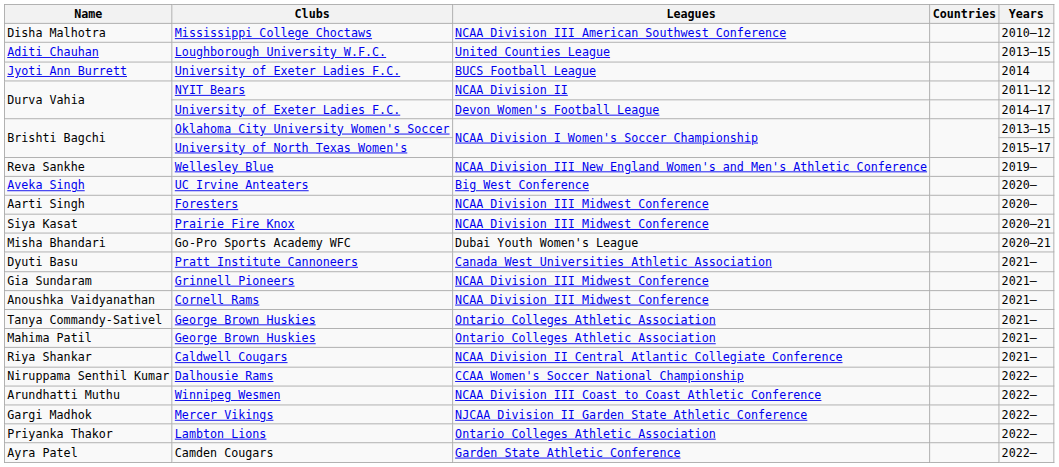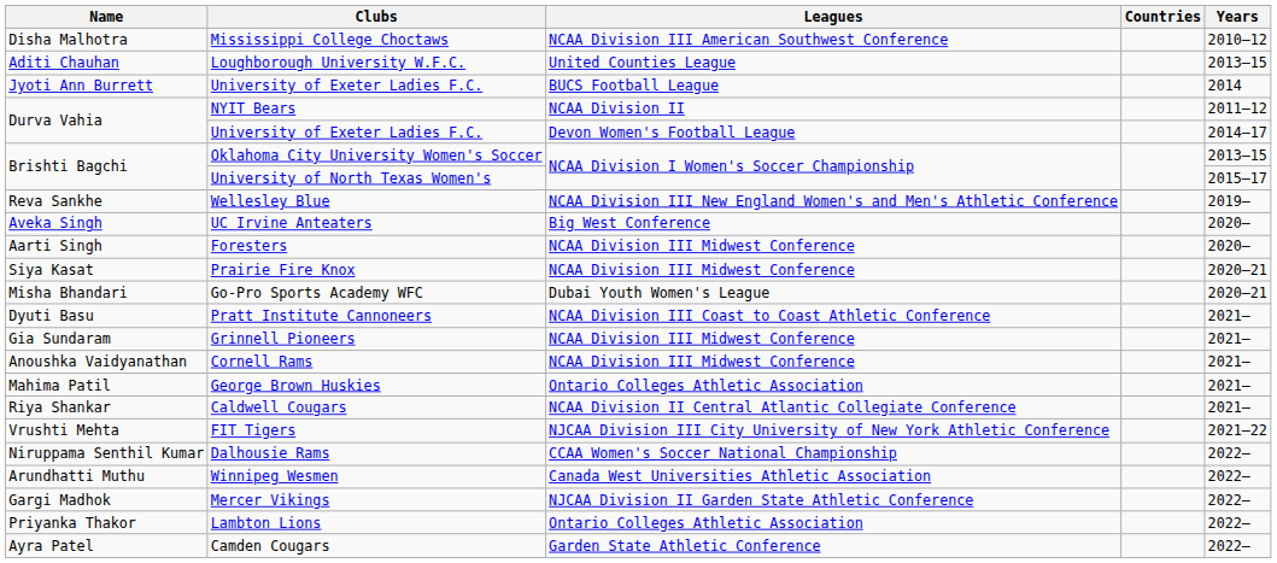 <table class="wikitable plainrowheaders sortable" style="text-align:center">
 <tr>
 <th>Name</th>
 <th>Clubs</th>
 <th>Leagues</th>
 <th>Countries</th>
 <th>Years</th>
 </tr>
 <tr>
 <td scope=row style=text-align:left>Disha Malhotra</td>
 <td align=left><a href='#'>Mississippi College Choctaws</a></td>
 <td align=left><a href='#'>NCAA Division III American Southwest Conference</a></td>
 <td align=left></td>
 <td align=left>2010–12</td>
 </tr>
 <tr>
 <td scope=row style=text-align:left><a href='#'>Aditi Chauhan</a></td>
 <td align=left><a href='#'>Loughborough University W.F.C.</a></td>
 <td align=left><a href='#'>United Counties League</a></td>
 <td align=left></td>
 <td align=left>2013–15</td>
 </tr>
 <tr>
 <td scope=row style=text-align:left><a href='#'>Jyoti Ann Burrett</a></td>
 <td align=left><a href='#'>University of Exeter Ladies F.C.</a></td>
 <td align=left><a href='#'>BUCS Football League</a></td>
 <td align=left></td>
 <td align=left>2014</td>
 </tr>
 <tr>
 <td rowspan="2" scope=row style=text-align:left>Durva Vahia</td>
 <td align=left><a href='#'>NYIT Bears</a></td>
 <td align=left><a href='#'>NCAA Division II</a></td>
 <td align=left></td>
 <td align=left>2011–12</td>
 </tr>
 <tr>
 <td align=left><a href='#'>University of Exeter Ladies F.C.</a></td>
 <td align=left><a href='#'>Devon Women's Football League</a></td>
 <td align=left></td>
 <td align=left>2014–17</td>
 </tr>
 <tr>
 <td rowspan="2" scope=row style=text-align:left>Brishti Bagchi</td>
 <td align=left><a href='#'>Oklahoma City University Women's Soccer</a></td>
 <td rowspan="2" align=left><a href='#'>NCAA Division I Women's Soccer Championship</a></td>
 <td rowspan="2" align=left></td>
 <td align=left>2013–15</td>
 </tr>
 <tr>
 <td align=left><a href='#'>University of North Texas Women's</a></td>
 <td align=left>2015–17</td>
 </tr>
 <tr>
 <td scope=row style=text-align:left>Reva Sankhe</td>
 <td align=left><a href='#'>Wellesley Blue</a></td>
 <td align=left><a href='#'>NCAA Division III New England Women's and Men's Athletic Conference</a></td>
 <td align=left></td>
 <td align=left>2019–</td>
 </tr>
 <tr>
 <td scope=row style=text-align:left><a href='#'>Aveka Singh</a></td>
 <td align=left><a href='#'>UC Irvine Anteaters</a></td>
 <td align=left><a href='#'>Big West Conference</a></td>
 <td align=left></td>
 <td align=left>2020–</td>
 </tr>
 <tr>
 <td scope=row style=text-align:left>Aarti Singh</td>
 <td align=left><a href='#'>Foresters</a></td>
 <td align=left><a href='#'>NCAA Division III Midwest Conference</a></td>
 <td align=left></td>
 <td align=left>2020–</td>
 </tr>
 <tr>
 <td scope=row style=text-align:left>Siya Kasat</td>
 <td align=left><a href='#'>Prairie Fire Knox</a></td>
 <td align=left><a href='#'>NCAA Division III Midwest Conference</a></td>
 <td align=left></td>
 <td align=left>2020–21</td>
 </tr>
 <tr>
 <td scope=row style=text-align:left>Misha Bhandari</td>
 <td align=left>Go-Pro Sports Academy WFC</td>
 <td align=left>Dubai Youth Women's League</td>
 <td align=left></td>
 <td align=left>2020–21</td>
 </tr>
 <tr>
 <td scope=row style=text-align:left>Dyuti Basu</td>
 <td align=left><a href='#'>Pratt Institute Cannoneers</a></td>
-<td align=left><a href='#'>Canada West Universities Athletic Association</a></td>
+<td align=left><a href='#'>NCAA Division III Coast to Coast Athletic Conference</a></td>
 <td align=left></td>
 <td align=left>2021–</td>
 </tr>
 <tr>
 <td scope=row style=text-align:left>Gia Sundaram</td>
 <td align=left><a href='#'>Grinnell Pioneers</a></td>
 <td align=left><a href='#'>NCAA Division III Midwest Conference</a></td>
 <td align=left></td>
 <td align=left>2021–</td>
 </tr>
 <tr>
 <td scope=row style=text-align:left>Anoushka Vaidyanathan</td>
 <td align=left><a href='#'>Cornell Rams</a></td>
 <td align=left><a href='#'>NCAA Division III Midwest Conference</a></td>
 <td align=left></td>
 <td align=left>2021–</td>
 </tr>
 <tr>
-<td scope=row style=text-align:left>Tanya Commandy-Sativel</td>
-<td align=left><a href='#'>George Brown Huskies</a></td>
-<td align=left><a href='#'>Ontario Colleges Athletic Association</a></td>
-<td align=left></td>
-<td align=left>2021–</td>
-</tr>
-<tr>
 <td scope=row style=text-align:left>Mahima Patil</td>
 <td align=left><a href='#'>George Brown Huskies</a></td>
 <td align=left><a href='#'>Ontario Colleges Athletic Association</a></td>
 <td align=left></td>
 <td align=left>2021–</td>
 </tr>
 <tr>
 <td scope=row style=text-align:left>Riya Shankar</td>
 <td align=left><a href='#'>Caldwell Cougars</a></td>
 <td align=left><a href='#'>NCAA Division II Central Atlantic Collegiate Conference</a></td>
 <td align=left></td>
 <td align=left>2021–</td>
 </tr>
 <tr>
+<td scope=row style=text-align:left>Vrushti Mehta</td>
+<td align=left><a href='#'>FIT Tigers</a></td>
+<td align=left><a href='#'>NJCAA Division III City University of New York Athletic Conference</a></td>
+<td align=left></td>
+<td align=left>2021–22</td>
+</tr>
+<tr>
 <td scope=row style=text-align:left>Niruppama Senthil Kumar</td>
 <td align=left><a href='#'>Dalhousie Rams</a></td>
 <td align=left><a href='#'>CCAA Women's Soccer National Championship</a></td>
 <td align=left></td>
 <td align=left>2022–</td>
 </tr>
 <tr>
 <td scope=row style=text-align:left>Arundhatti Muthu</td>
 <td align=left><a href='#'>Winnipeg Wesmen</a></td>
-<td align=left><a href='#'>NCAA Division III Coast to Coast Athletic Conference</a></td>
+<td align=left><a href='#'>Canada West Universities Athletic Association</a></td>
 <td align=left></td>
 <td align=left>2022–</td>
 </tr>
 <tr>
 <td scope=row style=text-align:left>Gargi Madhok</td>
 <td align=left><a href='#'>Mercer Vikings</a></td>
 <td align=left><a href='#'>NJCAA Division II Garden State Athletic Conference</a></td>
 <td align=left></td>
 <td align=left>2022–</td>
 </tr>
 <tr>
 <td scope=row style=text-align:left>Priyanka Thakor</td>
 <td align=left><a href='#'>Lambton Lions</a></td>
 <td align=left><a href='#'>Ontario Colleges Athletic Association</a></td>
 <td align=left></td>
 <td align=left>2022–</td>
 </tr>
 <tr>
 <td scope=row style=text-align:left>Ayra Patel</td>
 <td align=left>Camden Cougars</td>
 <td align=left><a href='#'>Garden State Athletic Conference</a></td>
 <td align=left></td>
 <td align=left>2022–</td>
 </tr>
 </table>
